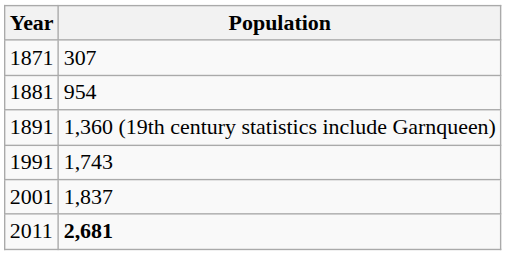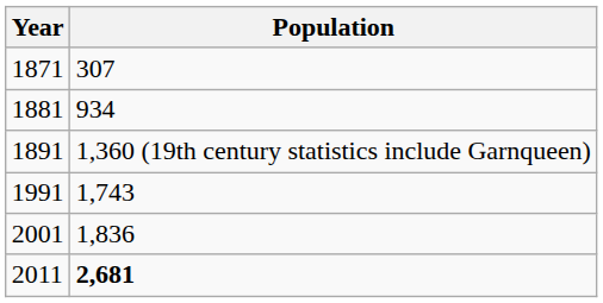 <table class="wikitable" style="float:left; margin=2;">
 <tr>
 <th>Year</th>
 <th>Population</th>
 </tr>
 <tr>
 <td>1871</td>
 <td>307</td>
 </tr>
 <tr>
 <td>1881</td>
-<td>954</td>
+<td>934</td>
 </tr>
 <tr>
 <td>1891</td>
 <td>1,360 (19th century statistics include Garnqueen)</td>
 </tr>
 <tr>
 <td>1991</td>
 <td>1,743</td>
 </tr>
 <tr>
 <td>2001</td>
-<td>1,837</td>
+<td>1,836</td>
 </tr>
 <tr>
 <td>2011</td>
 <td><strong>2,681</strong></td>
 </tr>
 </table>
